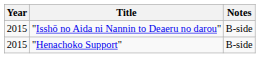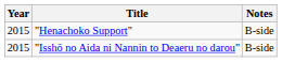 <table class="wikitable">
 <tr>
 <th scope="col">Year</th>
 <th scope="col">Title</th>
 <th scope="col" class="unsortable">Notes</th>
 </tr>
 <tr>
 <td>2015</td>
-<td>"<a href='#'>Isshō no Aida ni Nannin to Deaeru no darou</a>"</td>
+<td>"<a href='#'>Henachoko Support</a>"</td>
 <td>B-side</td>
 </tr>
 <tr>
 <td>2015</td>
-<td>"<a href='#'>Henachoko Support</a>"</td>
+<td>"<a href='#'>Isshō no Aida ni Nannin to Deaeru no darou</a>"</td>
 <td>B-side</td>
 </tr>
 </table>
